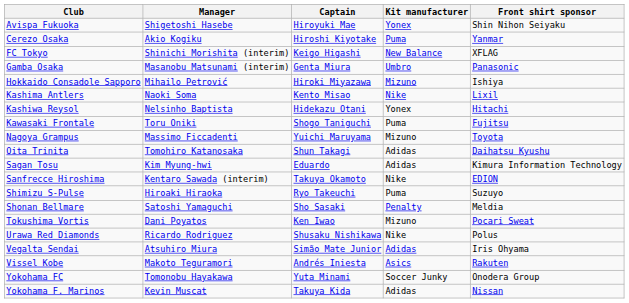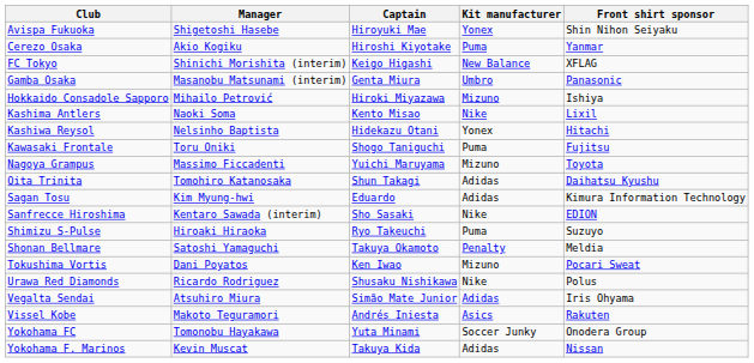 <table class="wikitable sortable">
 <tr>
 <th>Club</th>
 <th>Manager</th>
 <th>Captain</th>
 <th>Kit manufacturer</th>
 <th>Front shirt sponsor</th>
 </tr>
 <tr>
 <td><a href='#'>Avispa Fukuoka</a></td>
 <td> <a href='#'>Shigetoshi Hasebe</a></td>
 <td> <a href='#'>Hiroyuki Mae</a></td>
 <td><a href='#'>Yonex</a></td>
 <td>Shin Nihon Seiyaku</td>
 </tr>
 <tr>
 <td><a href='#'>Cerezo Osaka</a></td>
 <td> <a href='#'>Akio Kogiku</a></td>
 <td> <a href='#'>Hiroshi Kiyotake</a></td>
 <td><a href='#'>Puma</a></td>
 <td><a href='#'>Yanmar</a></td>
 </tr>
 <tr>
 <td><a href='#'>FC Tokyo</a></td>
 <td> <a href='#'>Shinichi Morishita</a> (interim)</td>
 <td> <a href='#'>Keigo Higashi</a></td>
 <td><a href='#'>New Balance</a></td>
 <td>XFLAG</td>
 </tr>
 <tr>
 <td><a href='#'>Gamba Osaka</a></td>
 <td> <a href='#'>Masanobu Matsunami</a> (interim)</td>
 <td> <a href='#'>Genta Miura</a></td>
 <td><a href='#'>Umbro</a></td>
 <td><a href='#'>Panasonic</a></td>
 </tr>
 <tr>
 <td><a href='#'>Hokkaido Consadole Sapporo</a></td>
 <td> <a href='#'>Mihailo Petrović</a></td>
 <td> <a href='#'>Hiroki Miyazawa</a></td>
 <td><a href='#'>Mizuno</a></td>
 <td>Ishiya</td>
 </tr>
 <tr>
 <td><a href='#'>Kashima Antlers</a></td>
 <td> <a href='#'>Naoki Soma</a></td>
 <td> <a href='#'>Kento Misao</a></td>
 <td><a href='#'>Nike</a></td>
 <td><a href='#'>Lixil</a></td>
 </tr>
 <tr>
 <td><a href='#'>Kashiwa Reysol</a></td>
 <td> <a href='#'>Nelsinho Baptista</a></td>
 <td> <a href='#'>Hidekazu Otani</a></td>
 <td>Yonex</td>
 <td><a href='#'>Hitachi</a></td>
 </tr>
 <tr>
 <td><a href='#'>Kawasaki Frontale</a></td>
 <td> <a href='#'>Toru Oniki</a></td>
 <td> <a href='#'>Shogo Taniguchi</a></td>
 <td>Puma</td>
 <td><a href='#'>Fujitsu</a></td>
 </tr>
 <tr>
 <td><a href='#'>Nagoya Grampus</a></td>
 <td> <a href='#'>Massimo Ficcadenti</a></td>
 <td> <a href='#'>Yuichi Maruyama</a></td>
 <td>Mizuno</td>
 <td><a href='#'>Toyota</a></td>
 </tr>
 <tr>
 <td><a href='#'>Oita Trinita</a></td>
 <td> <a href='#'>Tomohiro Katanosaka</a></td>
 <td> <a href='#'>Shun Takagi</a></td>
 <td>Adidas</td>
 <td><a href='#'>Daihatsu Kyushu</a></td>
 </tr>
 <tr>
 <td><a href='#'>Sagan Tosu</a></td>
 <td> <a href='#'>Kim Myung-hwi</a></td>
 <td> <a href='#'>Eduardo</a></td>
 <td>Adidas</td>
 <td>Kimura Information Technology</td>
 </tr>
 <tr>
 <td><a href='#'>Sanfrecce Hiroshima</a></td>
 <td> <a href='#'>Kentaro Sawada</a> (interim)</td>
-<td> <a href='#'>Takuya Okamoto</a></td>
+<td> <a href='#'>Sho Sasaki</a></td>
 <td>Nike</td>
 <td><a href='#'>EDION</a></td>
 </tr>
 <tr>
 <td><a href='#'>Shimizu S-Pulse</a></td>
 <td> <a href='#'>Hiroaki Hiraoka</a></td>
 <td> <a href='#'>Ryo Takeuchi</a></td>
 <td>Puma</td>
 <td>Suzuyo</td>
 </tr>
 <tr>
 <td><a href='#'>Shonan Bellmare</a></td>
 <td> <a href='#'>Satoshi Yamaguchi</a></td>
-<td> <a href='#'>Sho Sasaki</a></td>
+<td> <a href='#'>Takuya Okamoto</a></td>
 <td><a href='#'>Penalty</a></td>
 <td>Meldia</td>
 </tr>
 <tr>
 <td><a href='#'>Tokushima Vortis</a></td>
 <td> <a href='#'>Dani Poyatos</a></td>
 <td> <a href='#'>Ken Iwao</a></td>
 <td>Mizuno</td>
 <td><a href='#'>Pocari Sweat</a></td>
 </tr>
 <tr>
 <td><a href='#'>Urawa Red Diamonds</a></td>
 <td> <a href='#'>Ricardo Rodriguez</a></td>
 <td> <a href='#'>Shusaku Nishikawa</a></td>
 <td>Nike</td>
 <td>Polus</td>
 </tr>
 <tr>
 <td><a href='#'>Vegalta Sendai</a></td>
 <td> <a href='#'>Atsuhiro Miura</a></td>
 <td> <a href='#'>Simão Mate Junior</a></td>
 <td><a href='#'>Adidas</a></td>
 <td>Iris Ohyama</td>
 </tr>
 <tr>
 <td><a href='#'>Vissel Kobe</a></td>
 <td> <a href='#'>Makoto Teguramori</a></td>
 <td> <a href='#'>Andrés Iniesta</a></td>
 <td><a href='#'>Asics</a></td>
 <td><a href='#'>Rakuten</a></td>
 </tr>
 <tr>
 <td><a href='#'>Yokohama FC</a></td>
 <td> <a href='#'>Tomonobu Hayakawa</a></td>
 <td> <a href='#'>Yuta Minami</a></td>
 <td>Soccer Junky</td>
 <td>Onodera Group</td>
 </tr>
 <tr>
 <td><a href='#'>Yokohama F. Marinos</a></td>
 <td> <a href='#'>Kevin Muscat</a></td>
 <td> <a href='#'>Takuya Kida</a></td>
 <td>Adidas</td>
 <td><a href='#'>Nissan</a></td>
 </tr>
 </table>
